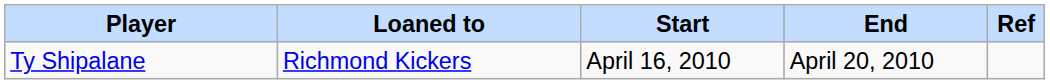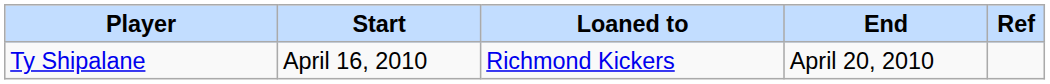 <table class="wikitable" style="text-align:left; font-size:95%;">
 <tr>
 <th style="background:#c2ddff; width:170px;">Player</th>
+<th style="background:#c2ddff; width:125px;">Start</th>
 <th style="background:#c2ddff; width:190px;">Loaned to</th>
-<th style="background:#c2ddff; width:125px;">Start</th>
 <th style="background:#c2ddff; width:125px;">End</th>
 <th style="background:#c2ddff; width:30px;">Ref</th>
 </tr>
 <tr>
 <td> <a href='#'>Ty Shipalane</a></td>
+<td>April 16, 2010</td>
 <td> <a href='#'>Richmond Kickers</a></td>
-<td>April 16, 2010</td>
 <td>April 20, 2010</td>
 <td></td>
 </tr>
 </table>
